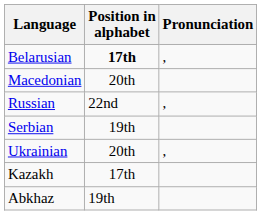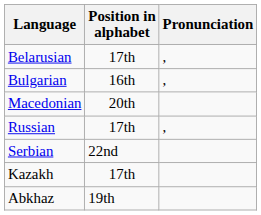 <table class="wikitable">
 <tr>
 <th>Language</th>
 <th>Position in <br> alphabet</th>
 <th>Pronunciation</th>
 </tr>
 <tr>
 <td><a href='#'>Belarusian</a></td>
-<td align=center><strong>17th</strong></td>
+<td align=center>17th</td>
+<td>, </td>
+</tr>
+<tr>
+<td><a href='#'>Bulgarian</a></td>
+<td align=center>16th</td>
 <td>, </td>
 </tr>
 <tr>
 <td><a href='#'>Macedonian</a></td>
 <td align=center>20th</td>
 <td></td>
 </tr>
 <tr>
 <td><a href='#'>Russian</a></td>
-<td>22nd</td>
+<td align=center>17th</td>
 <td>, </td>
 </tr>
 <tr>
 <td><a href='#'>Serbian</a></td>
-<td align=center>19th</td>
+<td>22nd</td>
 <td></td>
-</tr>
-<tr>
-<td><a href='#'>Ukrainian</a></td>
-<td align=center>20th</td>
-<td>, </td>
 </tr>
 <tr>
 <td>Kazakh</td>
 <td align=center>17th</td>
 <td></td>
 </tr>
 <tr>
 <td>Abkhaz</td>
 <td>19th</td>
 <td></td>
 </tr>
 </table>
